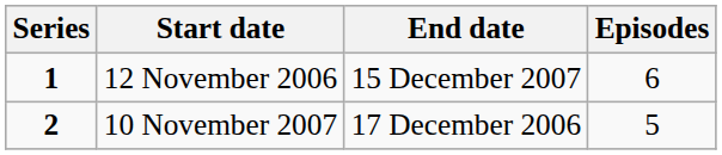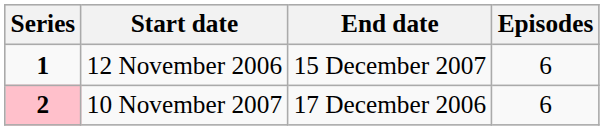 <table class="wikitable" style="text-align:center;">
 <tr>
 <th>Series</th>
 <th>Start date</th>
 <th>End date</th>
 <th>Episodes</th>
 </tr>
 <tr>
 <td><strong>1</strong></td>
 <td>12 November 2006</td>
 <td>15 December 2007</td>
 <td>6</td>
 </tr>
 <tr>
-<td><strong>2</strong></td>
+<td style="background: pink;"><strong>2</strong></td>
 <td>10 November 2007</td>
 <td>17 December 2006</td>
-<td>5</td>
+<td>6</td>
 </tr>
 </table>
